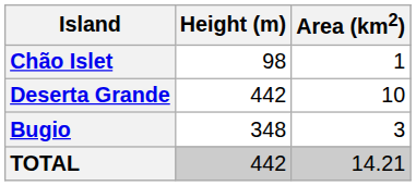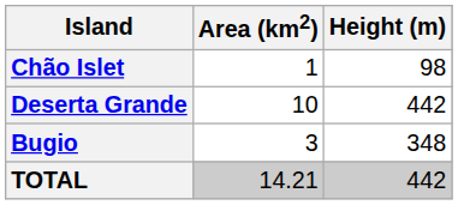 <table class="wikitable" style="background: #CCC;">
 <tr>
 <th>Island</th>
+<th>Area (km<sup>2</sup>)</th>
 <th>Height (m)</th>
-<th>Area (km<sup>2</sup>)</th>
 </tr>
 <tr style="background: #FFF;">
 <th style="text-align:left"><a href='#'>Chão Islet</a></th>
+<td style="text-align:right">1</td>
 <td style="text-align:right">98</td>
-<td style="text-align:right">1</td>
 </tr>
 <tr style="background: #FFF;">
 <th style="text-align:left"><a href='#'>Deserta Grande</a></th>
+<td style="text-align:right">10</td>
 <td style="text-align:right">442</td>
-<td style="text-align:right">10</td>
 </tr>
 <tr style="background: #FFF;">
 <th style="text-align:left"><a href='#'>Bugio</a></th>
+<td style="text-align:right">3</td>
 <td style="text-align:right">348</td>
-<td style="text-align:right">3</td>
 </tr>
 <tr style="background: #CCC;">
 <th style="text-align:left">TOTAL</th>
+<td style="text-align:right">14.21</td>
 <td style="text-align:right">442</td>
-<td style="text-align:right">14.21</td>
 </tr>
 </table>
